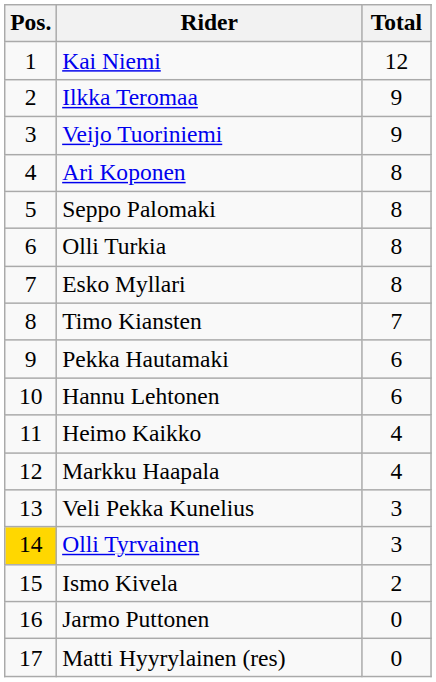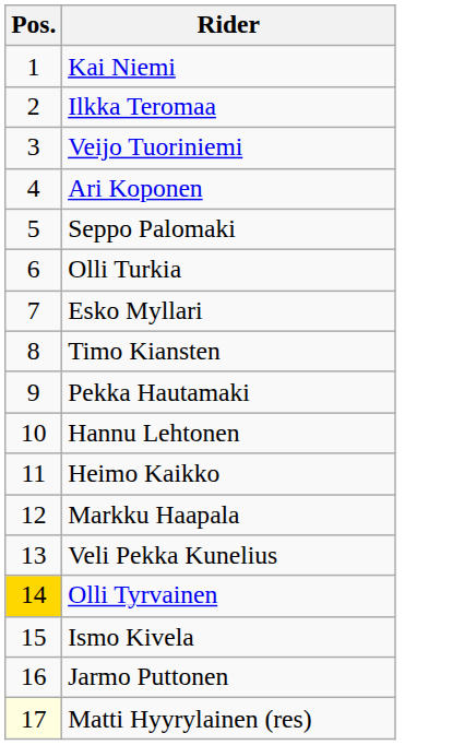 <table class="wikitable" style="text-align:center;">
 <tr>
 <th width=25px>Pos.</th>
 <th width=200px>Rider</th>
-<th width=40px>Total</th>
 </tr>
 <tr>
 <td>1</td>
 <td align=left><a href='#'>Kai Niemi</a></td>
-<td>12</td>
 </tr>
 <tr>
 <td>2</td>
 <td align=left><a href='#'>Ilkka Teromaa</a></td>
-<td>9</td>
 </tr>
 <tr>
 <td>3</td>
 <td align=left><a href='#'>Veijo Tuoriniemi</a></td>
-<td>9</td>
 </tr>
 <tr>
 <td>4</td>
 <td align=left><a href='#'>Ari Koponen</a></td>
-<td>8</td>
 </tr>
 <tr>
 <td>5</td>
 <td align=left>Seppo Palomaki</td>
-<td>8</td>
 </tr>
 <tr>
 <td>6</td>
 <td align=left>Olli Turkia</td>
-<td>8</td>
 </tr>
 <tr>
 <td>7</td>
 <td align=left>Esko Myllari</td>
-<td>8</td>
 </tr>
 <tr>
 <td>8</td>
 <td align=left>Timo Kiansten</td>
-<td>7</td>
 </tr>
 <tr>
 <td>9</td>
 <td align=left>Pekka Hautamaki</td>
-<td>6</td>
 </tr>
 <tr>
 <td>10</td>
 <td align=left>Hannu Lehtonen</td>
-<td>6</td>
 </tr>
 <tr>
 <td>11</td>
 <td align=left>Heimo Kaikko</td>
-<td>4</td>
 </tr>
 <tr>
 <td>12</td>
 <td align=left>Markku Haapala</td>
-<td>4</td>
 </tr>
 <tr>
 <td>13</td>
 <td align=left>Veli Pekka Kunelius</td>
-<td>3</td>
 </tr>
 <tr>
 <td style="background: gold;">14</td>
 <td align=left><a href='#'>Olli Tyrvainen</a></td>
-<td>3</td>
 </tr>
 <tr>
 <td>15</td>
 <td align=left>Ismo Kivela</td>
-<td>2</td>
 </tr>
 <tr>
 <td>16</td>
 <td align=left>Jarmo Puttonen</td>
-<td>0</td>
 </tr>
 <tr>
-<td>17</td>
+<td style="background: lightyellow;">17</td>
 <td align=left>Matti Hyyrylainen (res)</td>
-<td>0</td>
 </tr>
 </table>
